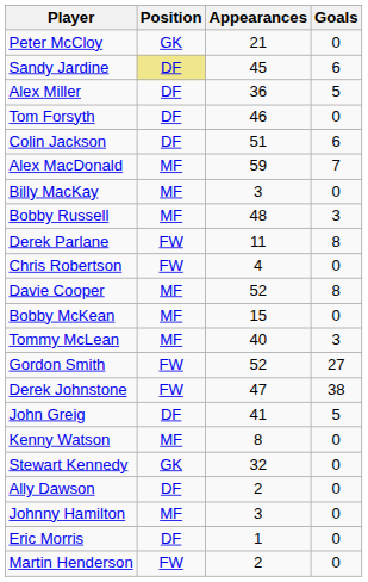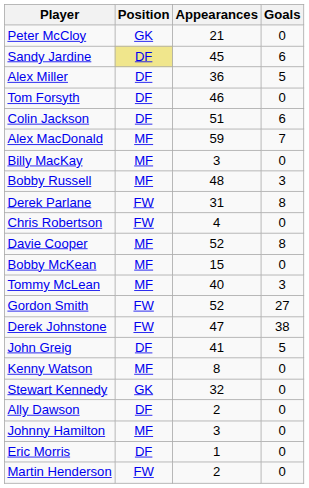 <table class="wikitable sortable" style="text-align: center;">
 <tr>
 <th>Player</th>
 <th>Position</th>
 <th>Appearances</th>
 <th>Goals</th>
 </tr>
 <tr>
 <td align="left"> <a href='#'>Peter McCloy</a></td>
 <td><a href='#'>GK</a></td>
 <td>21</td>
 <td>0</td>
 </tr>
 <tr>
 <td align="left"> <a href='#'>Sandy Jardine</a></td>
 <td style="background: khaki;"><a href='#'>DF</a></td>
 <td>45</td>
 <td>6</td>
 </tr>
 <tr>
 <td align="left"> <a href='#'>Alex Miller</a></td>
 <td><a href='#'>DF</a></td>
 <td>36</td>
 <td>5</td>
 </tr>
 <tr>
 <td align="left"> <a href='#'>Tom Forsyth</a></td>
 <td><a href='#'>DF</a></td>
 <td>46</td>
 <td>0</td>
 </tr>
 <tr>
 <td align="left"> <a href='#'>Colin Jackson</a></td>
 <td><a href='#'>DF</a></td>
 <td>51</td>
 <td>6</td>
 </tr>
 <tr>
 <td align="left"> <a href='#'>Alex MacDonald</a></td>
 <td><a href='#'>MF</a></td>
 <td>59</td>
 <td>7</td>
 </tr>
 <tr>
 <td align="left"> <a href='#'>Billy MacKay</a></td>
 <td><a href='#'>MF</a></td>
 <td>3</td>
 <td>0</td>
 </tr>
 <tr>
 <td align="left"> <a href='#'>Bobby Russell</a></td>
 <td><a href='#'>MF</a></td>
 <td>48</td>
 <td>3</td>
 </tr>
 <tr>
 <td align="left"> <a href='#'>Derek Parlane</a></td>
 <td><a href='#'>FW</a></td>
-<td>11</td>
+<td>31</td>
 <td>8</td>
 </tr>
 <tr>
 <td align="left"> <a href='#'>Chris Robertson</a></td>
 <td><a href='#'>FW</a></td>
 <td>4</td>
 <td>0</td>
 </tr>
 <tr>
 <td align="left"> <a href='#'>Davie Cooper</a></td>
 <td><a href='#'>MF</a></td>
 <td>52</td>
 <td>8</td>
 </tr>
 <tr>
 <td align="left"> <a href='#'>Bobby McKean</a></td>
 <td><a href='#'>MF</a></td>
 <td>15</td>
 <td>0</td>
 </tr>
 <tr>
 <td align="left"> <a href='#'>Tommy McLean</a></td>
 <td><a href='#'>MF</a></td>
 <td>40</td>
 <td>3</td>
 </tr>
 <tr>
 <td align="left"> <a href='#'>Gordon Smith</a></td>
 <td><a href='#'>FW</a></td>
 <td>52</td>
 <td>27</td>
 </tr>
 <tr>
 <td align="left"> <a href='#'>Derek Johnstone</a></td>
 <td><a href='#'>FW</a></td>
 <td>47</td>
 <td>38</td>
 </tr>
 <tr>
 <td align="left"> <a href='#'>John Greig</a></td>
 <td><a href='#'>DF</a></td>
 <td>41</td>
 <td>5</td>
 </tr>
 <tr>
 <td align="left"> <a href='#'>Kenny Watson</a></td>
 <td><a href='#'>MF</a></td>
 <td>8</td>
 <td>0</td>
 </tr>
 <tr>
 <td align="left"> <a href='#'>Stewart Kennedy</a></td>
 <td><a href='#'>GK</a></td>
 <td>32</td>
 <td>0</td>
 </tr>
 <tr>
 <td align="left"> <a href='#'>Ally Dawson</a></td>
 <td><a href='#'>DF</a></td>
 <td>2</td>
 <td>0</td>
 </tr>
 <tr>
 <td align="left"> <a href='#'>Johnny Hamilton</a></td>
 <td><a href='#'>MF</a></td>
 <td>3</td>
 <td>0</td>
 </tr>
 <tr>
 <td align="left"> <a href='#'>Eric Morris</a></td>
 <td><a href='#'>DF</a></td>
 <td>1</td>
 <td>0</td>
 </tr>
 <tr>
 <td align="left"> <a href='#'>Martin Henderson</a></td>
 <td><a href='#'>FW</a></td>
 <td>2</td>
 <td>0</td>
 </tr>
 </table>
